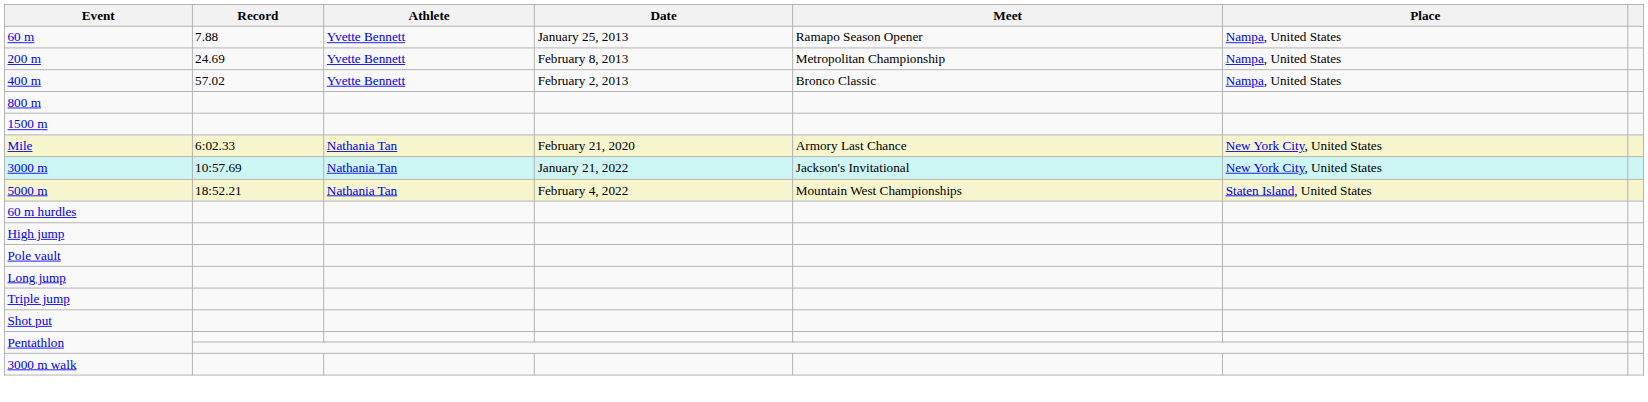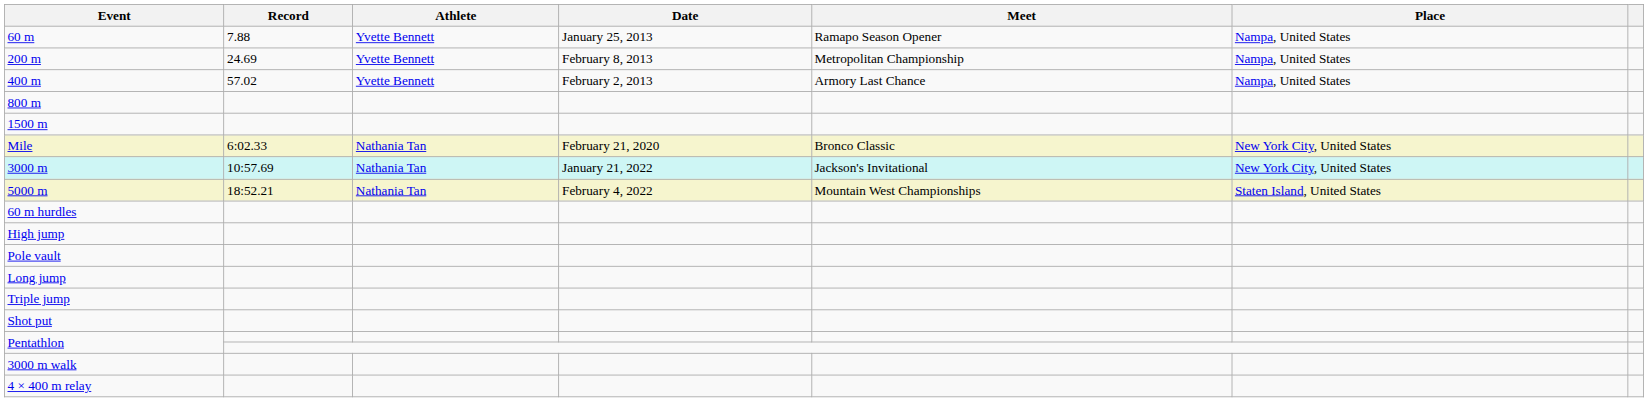 <table class="wikitable" style="font-size:95%; width: 95%;">
 <tr>
 <th>Event</th>
 <th>Record</th>
 <th>Athlete</th>
 <th>Date</th>
 <th>Meet</th>
 <th>Place</th>
 <th></th>
 </tr>
 <tr>
 <td><a href='#'>60 m</a></td>
 <td>7.88</td>
 <td><a href='#'>Yvette Bennett</a></td>
 <td>January 25, 2013</td>
 <td>Ramapo Season Opener</td>
 <td><a href='#'>Nampa</a>, United States</td>
 <td></td>
 </tr>
 <tr>
 <td><a href='#'>200 m</a></td>
 <td>24.69 </td>
 <td><a href='#'>Yvette Bennett</a></td>
 <td>February 8, 2013</td>
 <td>Metropolitan Championship</td>
 <td><a href='#'>Nampa</a>, United States</td>
 <td></td>
 </tr>
 <tr>
 <td><a href='#'>400 m</a></td>
 <td>57.02</td>
 <td><a href='#'>Yvette Bennett</a></td>
 <td>February 2, 2013</td>
-<td>Bronco Classic</td>
+<td>Armory Last Chance</td>
 <td><a href='#'>Nampa</a>, United States</td>
 <td></td>
 </tr>
 <tr>
 <td><a href='#'>800 m</a></td>
 <td></td>
 <td></td>
 <td></td>
 <td></td>
 <td></td>
 <td></td>
 </tr>
 <tr>
 <td><a href='#'>1500 m</a></td>
 <td></td>
 <td></td>
 <td></td>
 <td></td>
 <td></td>
 <td></td>
 </tr>
 <tr style="background:#f6F5CE;">
 <td><a href='#'>Mile</a></td>
 <td>6:02.33</td>
 <td><a href='#'>Nathania Tan</a></td>
 <td>February 21, 2020</td>
-<td>Armory Last Chance</td>
+<td>Bronco Classic</td>
 <td><a href='#'>New York City</a>, United States</td>
 <td></td>
 </tr>
 <tr bgcolor=#CEF6F5>
 <td><a href='#'>3000 m</a></td>
 <td>10:57.69</td>
 <td><a href='#'>Nathania Tan</a></td>
 <td>January 21, 2022</td>
 <td>Jackson's Invitational</td>
 <td><a href='#'>New York City</a>, United States</td>
 <td></td>
 </tr>
 <tr style="background:#f6F5CE;">
 <td><a href='#'>5000 m</a></td>
 <td>18:52.21</td>
 <td><a href='#'>Nathania Tan</a></td>
 <td>February 4, 2022</td>
 <td>Mountain West Championships</td>
 <td><a href='#'>Staten Island</a>, United States</td>
 <td></td>
 </tr>
 <tr>
 <td><a href='#'>60 m hurdles</a></td>
 <td></td>
 <td></td>
 <td></td>
 <td></td>
 <td></td>
 <td></td>
 </tr>
 <tr>
 <td><a href='#'>High jump</a></td>
 <td></td>
 <td></td>
 <td></td>
 <td></td>
 <td></td>
 <td></td>
 </tr>
 <tr>
 <td><a href='#'>Pole vault</a></td>
 <td></td>
 <td></td>
 <td></td>
 <td></td>
 <td></td>
 <td></td>
 </tr>
 <tr>
 <td><a href='#'>Long jump</a></td>
 <td></td>
 <td></td>
 <td></td>
 <td></td>
 <td></td>
 <td></td>
 </tr>
 <tr>
 <td><a href='#'>Triple jump</a></td>
 <td></td>
 <td></td>
 <td></td>
 <td></td>
 <td></td>
 <td></td>
 </tr>
 <tr>
 <td><a href='#'>Shot put</a></td>
 <td></td>
 <td></td>
 <td></td>
 <td></td>
 <td></td>
 <td></td>
 </tr>
 <tr>
 <td rowspan=2><a href='#'>Pentathlon</a></td>
 <td></td>
 <td></td>
 <td></td>
 <td></td>
 <td></td>
 <td></td>
 </tr>
 <tr>
 <td colspan=5></td>
 <td></td>
 </tr>
 <tr>
 <td><a href='#'>3000 m walk</a></td>
 <td></td>
 <td></td>
 <td></td>
 <td></td>
 <td></td>
 <td></td>
 </tr>
+<tr>
+<td><a href='#'>4 × 400 m relay</a></td>
+<td></td>
+<td></td>
+<td></td>
+<td></td>
+<td></td>
+<td></td>
+</tr>
 </table>
